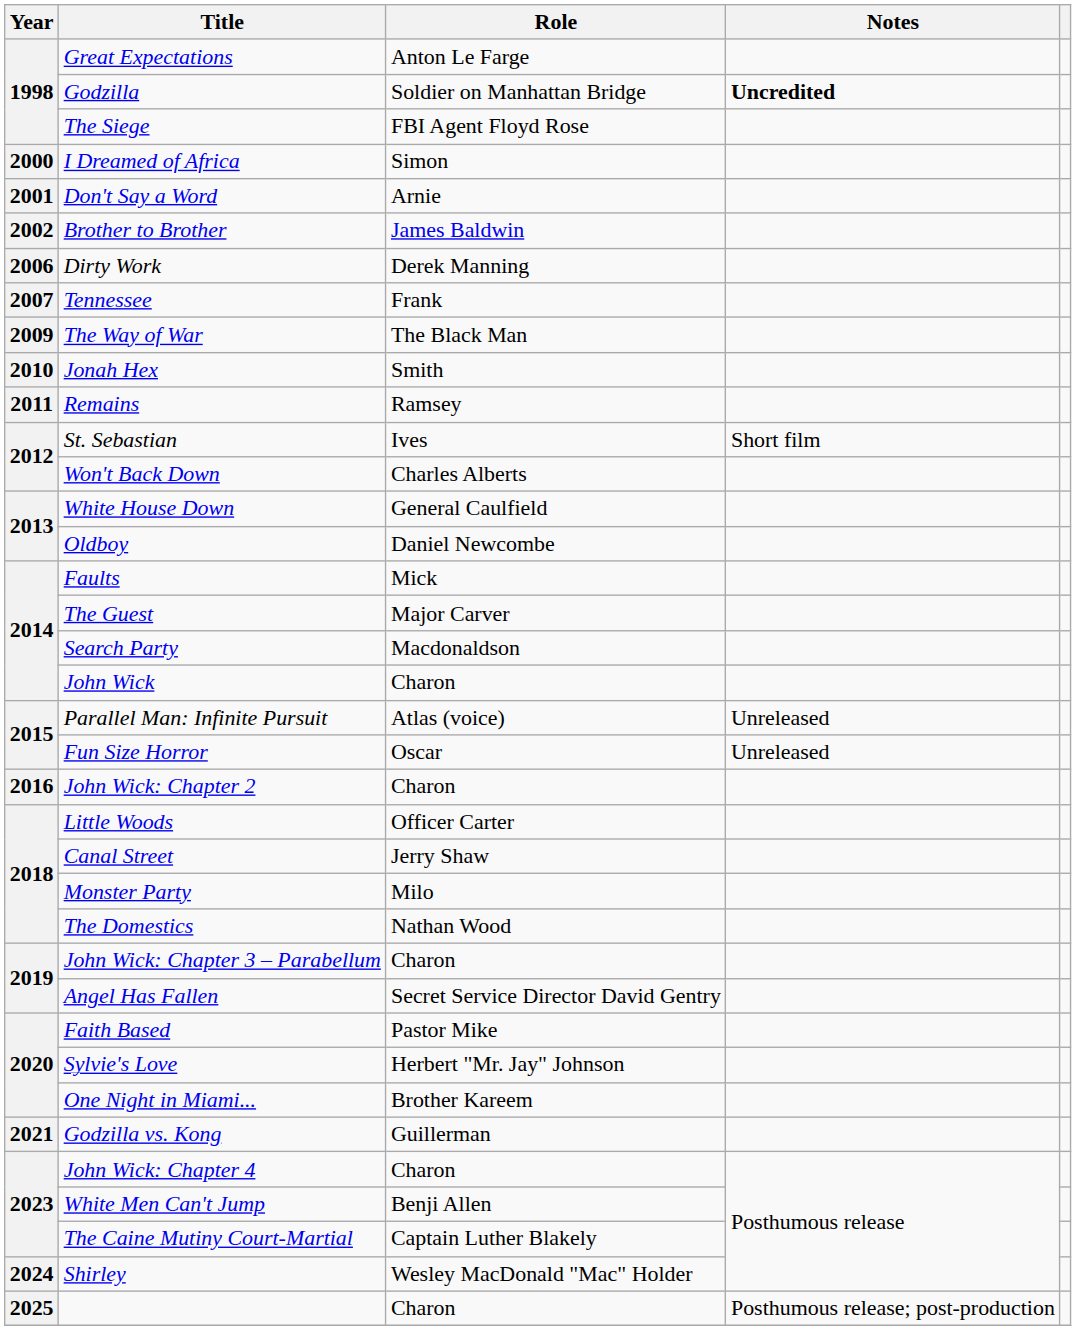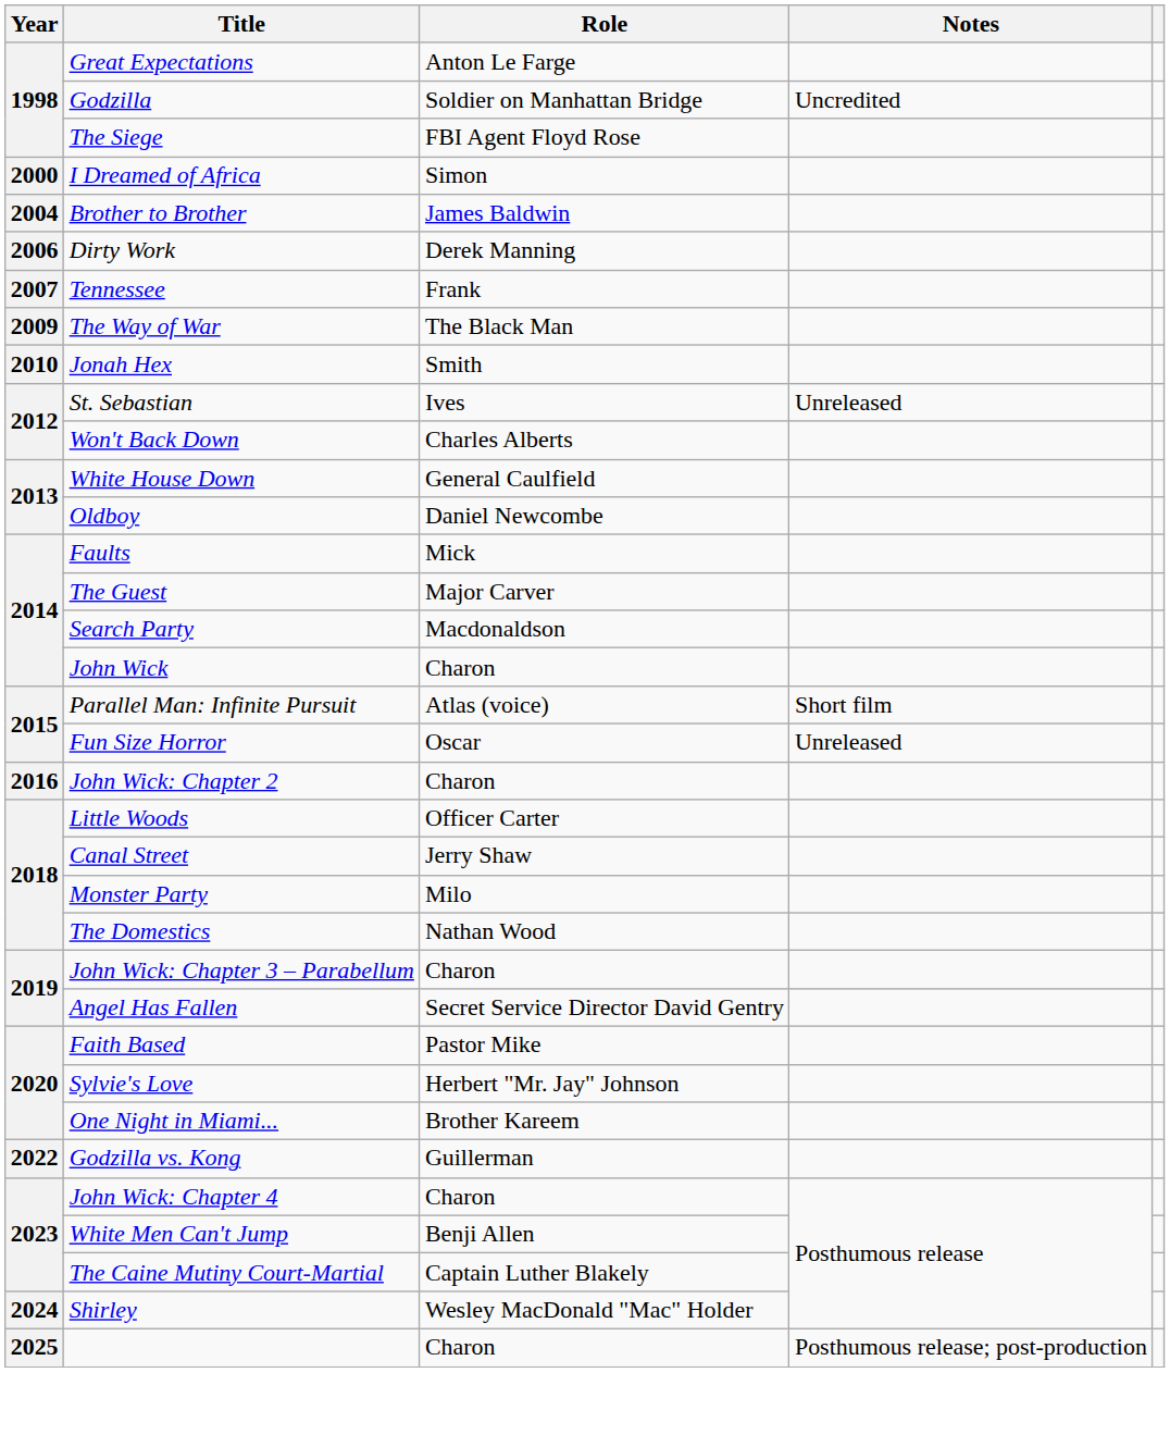 <table class="wikitable plainrowheaders sortable" style="margin-right: 0;">
 <tr>
 <th scope="col">Year</th>
 <th scope="col">Title</th>
 <th scope="col">Role</th>
 <th scope="col" class="unsortable">Notes</th>
 <th scope="col" class="unsortable"></th>
 </tr>
 <tr>
 <th rowspan="3" scope="row">1998</th>
 <td><em><a href='#'>Great Expectations</a></em></td>
 <td>Anton Le Farge</td>
 <td></td>
 <td style="text-align: center;"></td>
 </tr>
 <tr>
 <td><em><a href='#'>Godzilla</a></em></td>
 <td>Soldier on Manhattan Bridge</td>
-<td><strong>Uncredited</strong></td>
+<td>Uncredited</td>
 <td style="text-align: center;"></td>
 </tr>
 <tr>
 <td><em><a href='#'>The Siege</a></em></td>
 <td>FBI Agent Floyd Rose</td>
 <td></td>
 <td style="text-align: center;"></td>
 </tr>
 <tr>
 <th scope="row">2000</th>
 <td><em><a href='#'>I Dreamed of Africa</a></em></td>
 <td>Simon</td>
 <td></td>
 <td style="text-align: center;"></td>
 </tr>
 <tr>
-<th scope="row">2001</th>
-<td><em><a href='#'>Don't Say a Word</a></em></td>
-<td>Arnie</td>
-<td></td>
-<td style="text-align: center;"></td>
-</tr>
-<tr>
-<th scope="row">2002</th>
+<th scope="row">2004</th>
 <td><em><a href='#'>Brother to Brother</a></em></td>
 <td><a href='#'>James Baldwin</a></td>
 <td></td>
 <td style="text-align: center;"></td>
 </tr>
 <tr>
 <th scope="row">2006</th>
 <td><em>Dirty Work</em></td>
 <td>Derek Manning</td>
 <td></td>
 <td style="text-align: center;"></td>
 </tr>
 <tr>
 <th scope="row">2007</th>
 <td><em><a href='#'>Tennessee</a></em></td>
 <td>Frank</td>
 <td></td>
 <td style="text-align: center;"></td>
 </tr>
 <tr>
 <th scope="row">2009</th>
 <td><em><a href='#'>The Way of War</a></em></td>
 <td>The Black Man</td>
 <td></td>
 <td style="text-align: center;"></td>
 </tr>
 <tr>
 <th scope="row">2010</th>
 <td><em><a href='#'>Jonah Hex</a></em></td>
 <td>Smith</td>
 <td></td>
 <td style="text-align: center;"></td>
 </tr>
 <tr>
-<th scope="row">2011</th>
-<td><em><a href='#'>Remains</a></em></td>
-<td>Ramsey</td>
-<td></td>
-<td style="text-align: center;"></td>
-</tr>
-<tr>
 <th rowspan="2" scope="row">2012</th>
 <td><em>St. Sebastian</em></td>
 <td>Ives</td>
-<td>Short film</td>
+<td>Unreleased</td>
 <td style="text-align: center;"></td>
 </tr>
 <tr>
 <td><em><a href='#'>Won't Back Down</a></em></td>
 <td>Charles Alberts</td>
 <td></td>
 <td style="text-align: center;"></td>
 </tr>
 <tr>
 <th rowspan="2" scope="row">2013</th>
 <td><em><a href='#'>White House Down</a></em></td>
 <td>General Caulfield</td>
 <td></td>
 <td style="text-align: center;"></td>
 </tr>
 <tr>
 <td><em><a href='#'>Oldboy</a></em></td>
 <td>Daniel Newcombe</td>
 <td></td>
 <td style="text-align: center;"></td>
 </tr>
 <tr>
 <th rowspan="4" scope="row">2014</th>
 <td><em><a href='#'>Faults</a></em></td>
 <td>Mick</td>
 <td></td>
 <td style="text-align: center;"></td>
 </tr>
 <tr>
 <td><em><a href='#'>The Guest</a></em></td>
 <td>Major Carver</td>
 <td></td>
 <td style="text-align: center;"></td>
 </tr>
 <tr>
 <td><em><a href='#'>Search Party</a></em></td>
 <td>Macdonaldson</td>
 <td></td>
 <td style="text-align: center;"></td>
 </tr>
 <tr>
 <td><em><a href='#'>John Wick</a></em></td>
 <td>Charon</td>
 <td></td>
 <td style="text-align: center;"></td>
 </tr>
 <tr>
 <th rowspan="2" scope="row">2015</th>
 <td><em>Parallel Man: Infinite Pursuit</em></td>
 <td>Atlas (voice)</td>
-<td>Unreleased</td>
+<td>Short film</td>
 <td style="text-align: center;"></td>
 </tr>
 <tr>
 <td><em><a href='#'>Fun Size Horror</a></em></td>
 <td>Oscar</td>
 <td>Unreleased</td>
 <td style="text-align: center;"></td>
 </tr>
 <tr>
 <th scope="row">2016</th>
 <td><em><a href='#'>John Wick: Chapter 2</a></em></td>
 <td>Charon</td>
 <td></td>
 <td style="text-align: center;"></td>
 </tr>
 <tr>
 <th rowspan="4" scope="row">2018</th>
 <td><em><a href='#'>Little Woods</a></em></td>
 <td>Officer Carter</td>
 <td></td>
 <td style="text-align: center;"></td>
 </tr>
 <tr>
 <td><em><a href='#'>Canal Street</a></em></td>
 <td>Jerry Shaw</td>
 <td></td>
 <td style="text-align: center;"></td>
 </tr>
 <tr>
 <td><em><a href='#'>Monster Party</a></em></td>
 <td>Milo</td>
 <td></td>
 <td style="text-align: center;"></td>
 </tr>
 <tr>
 <td><em><a href='#'>The Domestics</a></em></td>
 <td>Nathan Wood</td>
 <td></td>
 <td style="text-align: center;"></td>
 </tr>
 <tr>
 <th rowspan="2" scope="row">2019</th>
 <td><em><a href='#'>John Wick: Chapter 3 – Parabellum</a></em></td>
 <td>Charon</td>
 <td></td>
 <td style="text-align: center;"></td>
 </tr>
 <tr>
 <td><em><a href='#'>Angel Has Fallen</a></em></td>
 <td>Secret Service Director David Gentry</td>
 <td></td>
 <td style="text-align: center;"></td>
 </tr>
 <tr>
 <th rowspan="3" scope="row">2020</th>
 <td><em><a href='#'>Faith Based</a></em></td>
 <td>Pastor Mike</td>
 <td></td>
 <td style="text-align: center;"></td>
 </tr>
 <tr>
 <td><em><a href='#'>Sylvie's Love</a></em></td>
 <td>Herbert "Mr. Jay" Johnson</td>
 <td></td>
 <td style="text-align: center;"></td>
 </tr>
 <tr>
 <td><em><a href='#'>One Night in Miami...</a></em></td>
 <td>Brother Kareem</td>
 <td></td>
 <td style="text-align: center;"></td>
 </tr>
 <tr>
-<th scope="row">2021</th>
+<th scope="row">2022</th>
 <td><em><a href='#'>Godzilla vs. Kong</a></em></td>
 <td>Guillerman</td>
 <td></td>
 <td style="text-align: center;"></td>
 </tr>
 <tr>
 <th rowspan="3" scope="row">2023</th>
 <td><em><a href='#'>John Wick: Chapter 4</a></em></td>
 <td>Charon</td>
 <td rowspan="4">Posthumous release</td>
 <td style="text-align: center;"></td>
 </tr>
 <tr>
 <td><em><a href='#'>White Men Can't Jump</a></em></td>
 <td>Benji Allen</td>
 <td style="text-align: center;"></td>
 </tr>
 <tr>
 <td><em><a href='#'>The Caine Mutiny Court-Martial</a></em></td>
 <td>Captain Luther Blakely</td>
 <td style="text-align: center;"></td>
 </tr>
 <tr>
 <th scope="row">2024</th>
 <td><em><a href='#'>Shirley</a></em></td>
 <td>Wesley MacDonald "Mac" Holder</td>
 <td style="text-align: center;"></td>
 </tr>
 <tr>
 <th scope="row">2025</th>
 <td></td>
 <td>Charon</td>
 <td>Posthumous release; post-production</td>
 <td style="text-align: center;"></td>
 </tr>
 <tr>
 </tr>
 </table>
